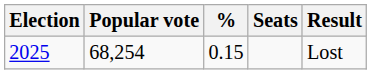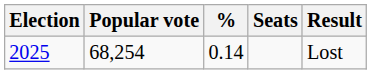 <table class="wikitable">
 <tr>
 <th>Election</th>
 <th>Popular vote</th>
 <th>%</th>
 <th>Seats</th>
 <th>Result</th>
 </tr>
 <tr>
 <td><a href='#'>2025</a></td>
 <td>68,254</td>
-<td>0.15</td>
+<td>0.14</td>
 <td></td>
 <td>Lost</td>
 </tr>
 </table>
